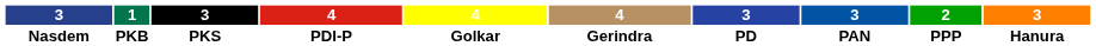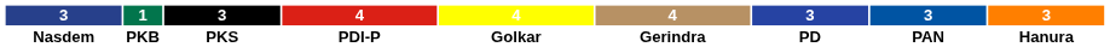 <table style="width:88%; text-align:center;">
 <tr style="color:white;">
 <td style="background:#27408B; width:10%;"><strong>3</strong></td>
 <td style="background:#02754C; width:3.3%;"><strong>1</strong></td>
 <td style="background:#000000; width:10%;"><strong>3</strong></td>
 <td style="background:#DB2016; width:13.3%;"><strong>4</strong></td>
 <td style="background:#FFFF00; width:13.3%;"><strong>4</strong></td>
 <td style="background:#B79164; width:13.3%;"><strong>4</strong></td>
 <td style="background:#2643A3; width:10%;"><strong>3</strong></td>
 <td style="background:#0054A3; width:10%;"><strong>3</strong></td>
-<td style="background:#00A100; width:6.7%;"><strong>2</strong></td>
 <td style="background:#FF7F00; width:10%;"><strong>3</strong></td>
 </tr>
 <tr>
 <td><span><strong>Nasdem</strong></span></td>
 <td><span><strong>PKB</strong></span></td>
 <td><span><strong>PKS</strong></span></td>
 <td><span><strong>PDI-P</strong></span></td>
 <td><span><strong>Golkar</strong></span></td>
 <td><span><strong>Gerindra</strong></span></td>
 <td><span><strong>PD</strong></span></td>
 <td><span><strong>PAN</strong></span></td>
-<td><span><strong>PPP</strong></span></td>
 <td><span><strong>Hanura</strong></span></td>
 </tr>
 </table>
